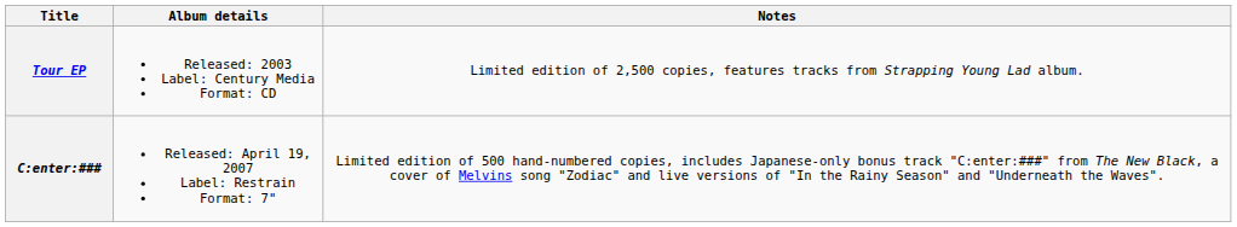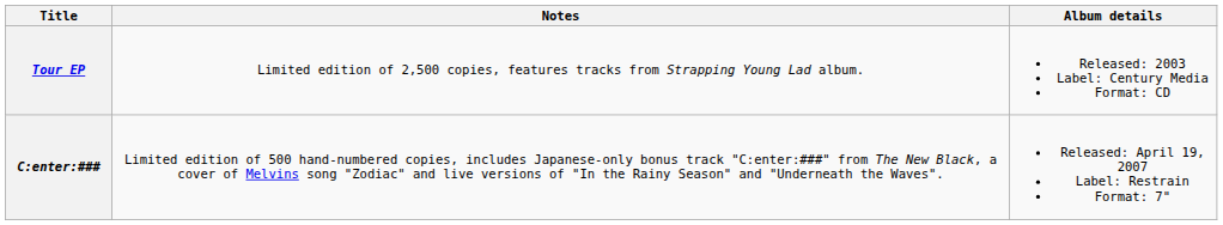 <table class="wikitable plainrowheaders" style="text-align:center;">
 <tr>
 <th scope="col" style="width:8em;">Title</th>
+<th scope="col">Notes</th>
 <th scope="col" style="width:16em;">Album details</th>
-<th scope="col">Notes</th>
 </tr>
 <tr>
 <th scope="row"><em><a href='#'>Tour EP</a></em></th>
+<td>Limited edition of 2,500 copies, features tracks from <em>Strapping Young Lad</em> album.</td>
 <td><br><ul><li>Released: 2003</li><li>Label: Century Media</li><li>Format: CD</li></ul></td>
-<td>Limited edition of 2,500 copies, features tracks from <em>Strapping Young Lad</em> album.</td>
 </tr>
 <tr>
 <th scope="row"><em>C:enter:###</em></th>
+<td>Limited edition of 500 hand-numbered copies, includes Japanese-only bonus track "C:enter:###" from <em>The New Black</em>, a cover of <a href='#'>Melvins</a> song "Zodiac" and live versions of "In the Rainy Season" and "Underneath the Waves".</td>
 <td><br><ul><li>Released: April 19, 2007</li><li>Label: Restrain</li><li>Format: 7"</li></ul></td>
-<td>Limited edition of 500 hand-numbered copies, includes Japanese-only bonus track "C:enter:###" from <em>The New Black</em>, a cover of <a href='#'>Melvins</a> song "Zodiac" and live versions of "In the Rainy Season" and "Underneath the Waves".</td>
 </tr>
 </table>
